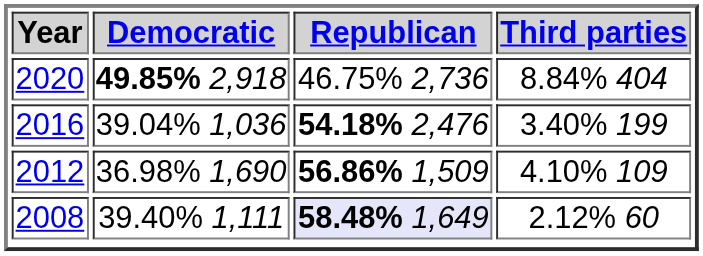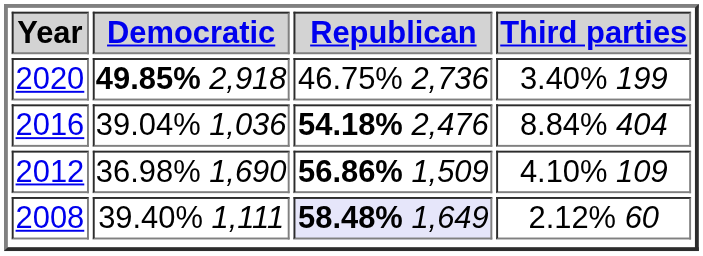 <table border = "2">
 <tr style="background:lightgrey;">
 <th>Year</th>
 <th><a href='#'>Democratic</a></th>
 <th><a href='#'>Republican</a></th>
 <th><a href='#'>Third parties</a></th>
 </tr>
 <tr>
 <td align="center" ><a href='#'>2020</a></td>
 <td align="center" ><strong>49.85%</strong> <em>2,918</em></td>
 <td align="center" >46.75% <em>2,736</em></td>
-<td align="center" >8.84% <em>404</em></td>
+<td align="center" >3.40% <em>199</em></td>
 </tr>
 <tr>
 <td align="center" ><a href='#'>2016</a></td>
 <td align="center" >39.04% <em>1,036</em></td>
 <td align="center" ><strong>54.18%</strong> <em>2,476</em></td>
-<td align="center" >3.40% <em>199</em></td>
+<td align="center" >8.84% <em>404</em></td>
 </tr>
 <tr>
 <td align="center" ><a href='#'>2012</a></td>
 <td align="center" >36.98% <em>1,690</em></td>
 <td align="center" ><strong>56.86%</strong> <em>1,509</em></td>
 <td align="center" >4.10% <em>109</em></td>
 </tr>
 <tr>
 <td align="center" ><a href='#'>2008</a></td>
 <td align="center" >39.40% <em>1,111</em></td>
 <td align="center"  style="background: lavender;"><strong>58.48%</strong> <em>1,649</em></td>
 <td align="center" >2.12% <em>60</em></td>
 </tr>
 <tr>
 </tr>
 </table>
